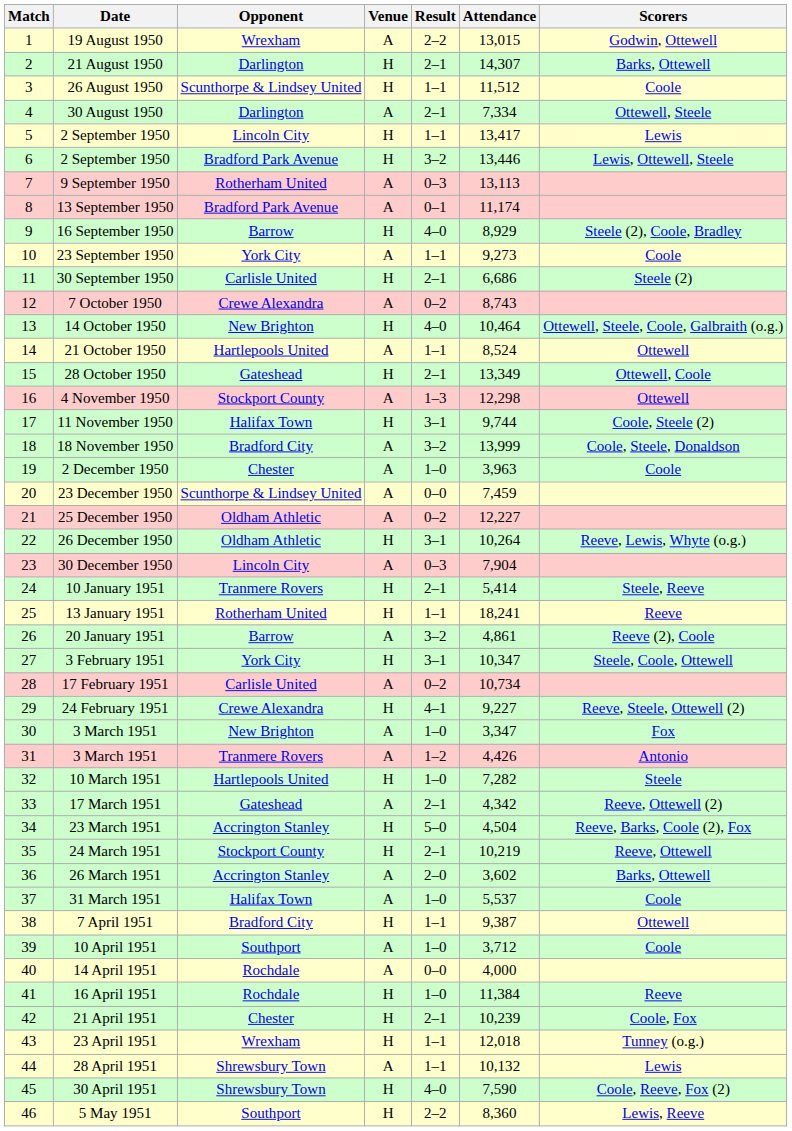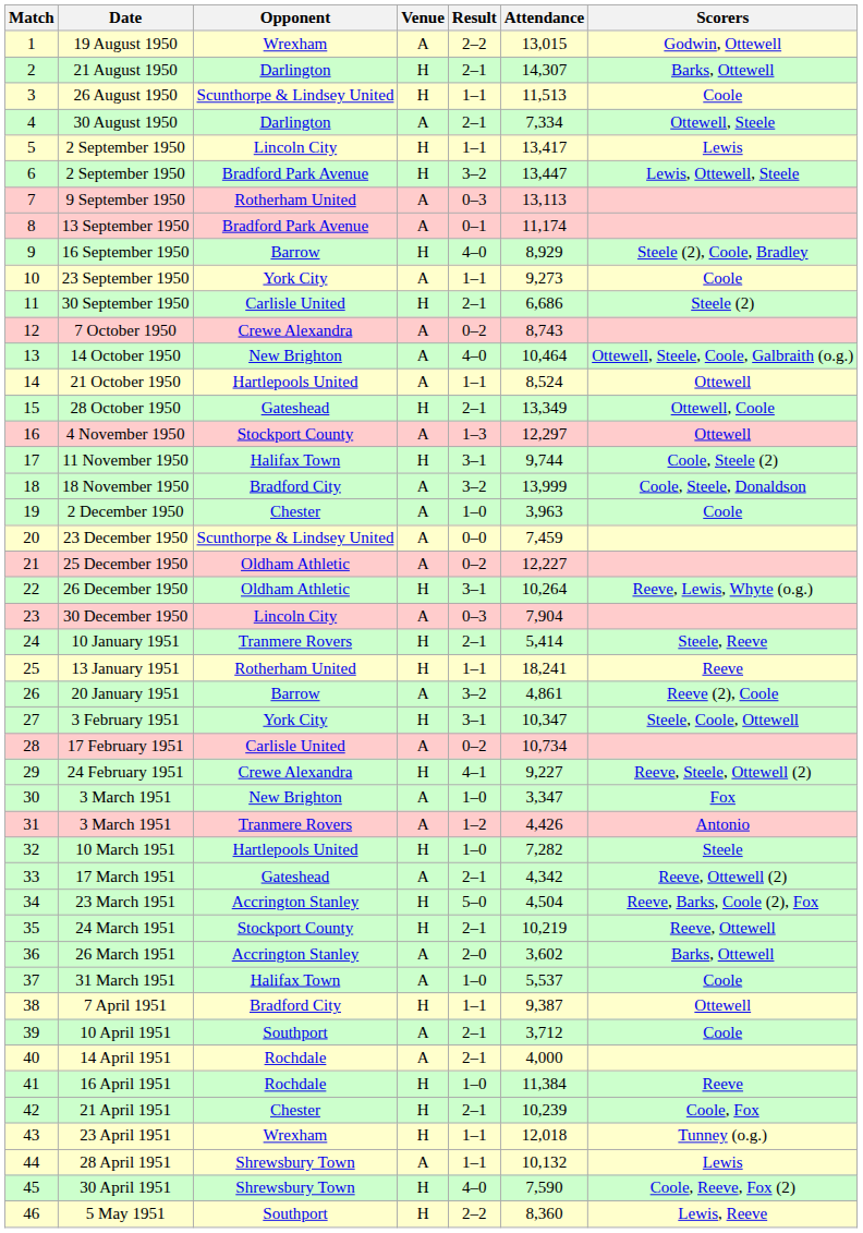 <table class="wikitable " style="font-size:100%; text-align:center">
 <tr>
 <th>Match</th>
 <th>Date</th>
 <th>Opponent</th>
 <th>Venue</th>
 <th>Result</th>
 <th>Attendance</th>
 <th>Scorers</th>
 </tr>
 <tr style="background: #FFFFCC;">
 <td>1</td>
 <td>19 August 1950</td>
 <td><a href='#'>Wrexham</a></td>
 <td>A</td>
 <td>2–2</td>
 <td>13,015</td>
 <td><a href='#'>Godwin</a>, <a href='#'>Ottewell</a></td>
 </tr>
 <tr style="background: #CCFFCC;">
 <td>2</td>
 <td>21 August 1950</td>
 <td><a href='#'>Darlington</a></td>
 <td>H</td>
 <td>2–1</td>
 <td>14,307</td>
 <td><a href='#'>Barks</a>, <a href='#'>Ottewell</a></td>
 </tr>
 <tr style="background: #FFFFCC;">
 <td>3</td>
 <td>26 August 1950</td>
 <td><a href='#'>Scunthorpe & Lindsey United</a></td>
 <td>H</td>
 <td>1–1</td>
-<td>11,512</td>
+<td>11,513</td>
 <td><a href='#'>Coole</a></td>
 </tr>
 <tr style="background: #CCFFCC;">
 <td>4</td>
 <td>30 August 1950</td>
 <td><a href='#'>Darlington</a></td>
 <td>A</td>
 <td>2–1</td>
 <td>7,334</td>
 <td><a href='#'>Ottewell</a>, <a href='#'>Steele</a></td>
 </tr>
 <tr style="background: #FFFFCC;">
 <td>5</td>
 <td>2 September 1950</td>
 <td><a href='#'>Lincoln City</a></td>
 <td>H</td>
 <td>1–1</td>
 <td>13,417</td>
 <td><a href='#'>Lewis</a></td>
 </tr>
 <tr style="background: #CCFFCC;">
 <td>6</td>
 <td>2 September 1950</td>
 <td><a href='#'>Bradford Park Avenue</a></td>
 <td>H</td>
 <td>3–2</td>
-<td>13,446</td>
+<td>13,447</td>
 <td><a href='#'>Lewis</a>, <a href='#'>Ottewell</a>, <a href='#'>Steele</a></td>
 </tr>
 <tr style="background: #FFCCCC;">
 <td>7</td>
 <td>9 September 1950</td>
 <td><a href='#'>Rotherham United</a></td>
 <td>A</td>
 <td>0–3</td>
 <td>13,113</td>
 <td></td>
 </tr>
 <tr style="background: #FFCCCC;">
 <td>8</td>
 <td>13 September 1950</td>
 <td><a href='#'>Bradford Park Avenue</a></td>
 <td>A</td>
 <td>0–1</td>
 <td>11,174</td>
 <td></td>
 </tr>
 <tr style="background: #CCFFCC;">
 <td>9</td>
 <td>16 September 1950</td>
 <td><a href='#'>Barrow</a></td>
 <td>H</td>
 <td>4–0</td>
 <td>8,929</td>
 <td><a href='#'>Steele</a> (2), <a href='#'>Coole</a>, <a href='#'>Bradley</a></td>
 </tr>
 <tr style="background: #FFFFCC;">
 <td>10</td>
 <td>23 September 1950</td>
 <td><a href='#'>York City</a></td>
 <td>A</td>
 <td>1–1</td>
 <td>9,273</td>
 <td><a href='#'>Coole</a></td>
 </tr>
 <tr style="background: #CCFFCC;">
 <td>11</td>
 <td>30 September 1950</td>
 <td><a href='#'>Carlisle United</a></td>
 <td>H</td>
 <td>2–1</td>
 <td>6,686</td>
 <td><a href='#'>Steele</a> (2)</td>
 </tr>
 <tr style="background: #FFCCCC;">
 <td>12</td>
 <td>7 October 1950</td>
 <td><a href='#'>Crewe Alexandra</a></td>
 <td>A</td>
 <td>0–2</td>
 <td>8,743</td>
 <td></td>
 </tr>
 <tr style="background: #CCFFCC;">
 <td>13</td>
 <td>14 October 1950</td>
 <td><a href='#'>New Brighton</a></td>
-<td>H</td>
+<td>A</td>
 <td>4–0</td>
 <td>10,464</td>
 <td><a href='#'>Ottewell</a>, <a href='#'>Steele</a>, <a href='#'>Coole</a>, <a href='#'>Galbraith</a> (o.g.)</td>
 </tr>
 <tr style="background: #FFFFCC;">
 <td>14</td>
 <td>21 October 1950</td>
 <td><a href='#'>Hartlepools United</a></td>
 <td>A</td>
 <td>1–1</td>
 <td>8,524</td>
 <td><a href='#'>Ottewell</a></td>
 </tr>
 <tr style="background: #CCFFCC;">
 <td>15</td>
 <td>28 October 1950</td>
 <td><a href='#'>Gateshead</a></td>
 <td>H</td>
 <td>2–1</td>
 <td>13,349</td>
 <td><a href='#'>Ottewell</a>, <a href='#'>Coole</a></td>
 </tr>
 <tr style="background: #FFCCCC;">
 <td>16</td>
 <td>4 November 1950</td>
 <td><a href='#'>Stockport County</a></td>
 <td>A</td>
 <td>1–3</td>
-<td>12,298</td>
+<td>12,297</td>
 <td><a href='#'>Ottewell</a></td>
 </tr>
 <tr style="background: #CCFFCC;">
 <td>17</td>
 <td>11 November 1950</td>
 <td><a href='#'>Halifax Town</a></td>
 <td>H</td>
 <td>3–1</td>
 <td>9,744</td>
 <td><a href='#'>Coole</a>, <a href='#'>Steele</a> (2)</td>
 </tr>
 <tr style="background: #CCFFCC;">
 <td>18</td>
 <td>18 November 1950</td>
 <td><a href='#'>Bradford City</a></td>
 <td>A</td>
 <td>3–2</td>
 <td>13,999</td>
 <td><a href='#'>Coole</a>, <a href='#'>Steele</a>, <a href='#'>Donaldson</a></td>
 </tr>
 <tr style="background: #CCFFCC;">
 <td>19</td>
 <td>2 December 1950</td>
 <td><a href='#'>Chester</a></td>
 <td>A</td>
 <td>1–0</td>
 <td>3,963</td>
 <td><a href='#'>Coole</a></td>
 </tr>
 <tr style="background: #FFFFCC;">
 <td>20</td>
 <td>23 December 1950</td>
 <td><a href='#'>Scunthorpe & Lindsey United</a></td>
 <td>A</td>
 <td>0–0</td>
 <td>7,459</td>
 <td></td>
 </tr>
 <tr style="background: #FFCCCC;">
 <td>21</td>
 <td>25 December 1950</td>
 <td><a href='#'>Oldham Athletic</a></td>
 <td>A</td>
 <td>0–2</td>
 <td>12,227</td>
 <td></td>
 </tr>
 <tr style="background: #CCFFCC;">
 <td>22</td>
 <td>26 December 1950</td>
 <td><a href='#'>Oldham Athletic</a></td>
 <td>H</td>
 <td>3–1</td>
 <td>10,264</td>
 <td><a href='#'>Reeve</a>, <a href='#'>Lewis</a>, <a href='#'>Whyte</a> (o.g.)</td>
 </tr>
 <tr style="background: #FFCCCC;">
 <td>23</td>
 <td>30 December 1950</td>
 <td><a href='#'>Lincoln City</a></td>
 <td>A</td>
 <td>0–3</td>
 <td>7,904</td>
 <td></td>
 </tr>
 <tr style="background: #CCFFCC;">
 <td>24</td>
 <td>10 January 1951</td>
 <td><a href='#'>Tranmere Rovers</a></td>
 <td>H</td>
 <td>2–1</td>
 <td>5,414</td>
 <td><a href='#'>Steele</a>, <a href='#'>Reeve</a></td>
 </tr>
 <tr style="background: #FFFFCC;">
 <td>25</td>
 <td>13 January 1951</td>
 <td><a href='#'>Rotherham United</a></td>
 <td>H</td>
 <td>1–1</td>
 <td>18,241</td>
 <td><a href='#'>Reeve</a></td>
 </tr>
 <tr style="background: #CCFFCC;">
 <td>26</td>
 <td>20 January 1951</td>
 <td><a href='#'>Barrow</a></td>
 <td>A</td>
 <td>3–2</td>
 <td>4,861</td>
 <td><a href='#'>Reeve</a> (2), <a href='#'>Coole</a></td>
 </tr>
 <tr style="background: #CCFFCC;">
 <td>27</td>
 <td>3 February 1951</td>
 <td><a href='#'>York City</a></td>
 <td>H</td>
 <td>3–1</td>
 <td>10,347</td>
 <td><a href='#'>Steele</a>, <a href='#'>Coole</a>, <a href='#'>Ottewell</a></td>
 </tr>
 <tr style="background: #FFCCCC;">
 <td>28</td>
 <td>17 February 1951</td>
 <td><a href='#'>Carlisle United</a></td>
 <td>A</td>
 <td>0–2</td>
 <td>10,734</td>
 <td></td>
 </tr>
 <tr style="background: #CCFFCC;">
 <td>29</td>
 <td>24 February 1951</td>
 <td><a href='#'>Crewe Alexandra</a></td>
 <td>H</td>
 <td>4–1</td>
 <td>9,227</td>
 <td><a href='#'>Reeve</a>, <a href='#'>Steele</a>, <a href='#'>Ottewell</a> (2)</td>
 </tr>
 <tr style="background: #CCFFCC;">
 <td>30</td>
 <td>3 March 1951</td>
 <td><a href='#'>New Brighton</a></td>
 <td>A</td>
 <td>1–0</td>
 <td>3,347</td>
 <td><a href='#'>Fox</a></td>
 </tr>
 <tr style="background: #FFCCCC;">
 <td>31</td>
 <td>3 March 1951</td>
 <td><a href='#'>Tranmere Rovers</a></td>
 <td>A</td>
 <td>1–2</td>
 <td>4,426</td>
 <td><a href='#'>Antonio</a></td>
 </tr>
 <tr style="background: #CCFFCC;">
 <td>32</td>
 <td>10 March 1951</td>
 <td><a href='#'>Hartlepools United</a></td>
 <td>H</td>
 <td>1–0</td>
 <td>7,282</td>
 <td><a href='#'>Steele</a></td>
 </tr>
 <tr style="background: #CCFFCC;">
 <td>33</td>
 <td>17 March 1951</td>
 <td><a href='#'>Gateshead</a></td>
 <td>A</td>
 <td>2–1</td>
 <td>4,342</td>
 <td><a href='#'>Reeve</a>, <a href='#'>Ottewell</a> (2)</td>
 </tr>
 <tr style="background: #CCFFCC;">
 <td>34</td>
 <td>23 March 1951</td>
 <td><a href='#'>Accrington Stanley</a></td>
 <td>H</td>
 <td>5–0</td>
 <td>4,504</td>
 <td><a href='#'>Reeve</a>, <a href='#'>Barks</a>, <a href='#'>Coole</a> (2), <a href='#'>Fox</a></td>
 </tr>
 <tr style="background: #CCFFCC;">
 <td>35</td>
 <td>24 March 1951</td>
 <td><a href='#'>Stockport County</a></td>
 <td>H</td>
 <td>2–1</td>
 <td>10,219</td>
 <td><a href='#'>Reeve</a>, <a href='#'>Ottewell</a></td>
 </tr>
 <tr style="background: #CCFFCC;">
 <td>36</td>
 <td>26 March 1951</td>
 <td><a href='#'>Accrington Stanley</a></td>
 <td>A</td>
 <td>2–0</td>
 <td>3,602</td>
 <td><a href='#'>Barks</a>, <a href='#'>Ottewell</a></td>
 </tr>
 <tr style="background: #CCFFCC;">
 <td>37</td>
 <td>31 March 1951</td>
 <td><a href='#'>Halifax Town</a></td>
 <td>A</td>
 <td>1–0</td>
 <td>5,537</td>
 <td><a href='#'>Coole</a></td>
 </tr>
 <tr style="background: #FFFFCC;">
 <td>38</td>
 <td>7 April 1951</td>
 <td><a href='#'>Bradford City</a></td>
 <td>H</td>
 <td>1–1</td>
 <td>9,387</td>
 <td><a href='#'>Ottewell</a></td>
 </tr>
 <tr style="background: #CCFFCC;">
 <td>39</td>
 <td>10 April 1951</td>
 <td><a href='#'>Southport</a></td>
 <td>A</td>
-<td>1–0</td>
+<td>2–1</td>
 <td>3,712</td>
 <td><a href='#'>Coole</a></td>
 </tr>
 <tr style="background: #FFFFCC;">
 <td>40</td>
 <td>14 April 1951</td>
 <td><a href='#'>Rochdale</a></td>
 <td>A</td>
-<td>0–0</td>
+<td>2–1</td>
 <td>4,000</td>
 <td></td>
 </tr>
 <tr style="background: #CCFFCC;">
 <td>41</td>
 <td>16 April 1951</td>
 <td><a href='#'>Rochdale</a></td>
 <td>H</td>
 <td>1–0</td>
 <td>11,384</td>
 <td><a href='#'>Reeve</a></td>
 </tr>
 <tr style="background: #CCFFCC;">
 <td>42</td>
 <td>21 April 1951</td>
 <td><a href='#'>Chester</a></td>
 <td>H</td>
 <td>2–1</td>
 <td>10,239</td>
 <td><a href='#'>Coole</a>, <a href='#'>Fox</a></td>
 </tr>
 <tr style="background: #FFFFCC;">
 <td>43</td>
 <td>23 April 1951</td>
 <td><a href='#'>Wrexham</a></td>
 <td>H</td>
 <td>1–1</td>
 <td>12,018</td>
 <td><a href='#'>Tunney</a> (o.g.)</td>
 </tr>
 <tr style="background: #FFFFCC;">
 <td>44</td>
 <td>28 April 1951</td>
 <td><a href='#'>Shrewsbury Town</a></td>
 <td>A</td>
 <td>1–1</td>
 <td>10,132</td>
 <td><a href='#'>Lewis</a></td>
 </tr>
 <tr style="background: #CCFFCC;">
 <td>45</td>
 <td>30 April 1951</td>
 <td><a href='#'>Shrewsbury Town</a></td>
 <td>H</td>
 <td>4–0</td>
 <td>7,590</td>
 <td><a href='#'>Coole</a>, <a href='#'>Reeve</a>, <a href='#'>Fox</a> (2)</td>
 </tr>
 <tr style="background: #FFFFCC;">
 <td>46</td>
 <td>5 May 1951</td>
 <td><a href='#'>Southport</a></td>
 <td>H</td>
 <td>2–2</td>
 <td>8,360</td>
 <td><a href='#'>Lewis</a>, <a href='#'>Reeve</a></td>
 </tr>
 </table>
